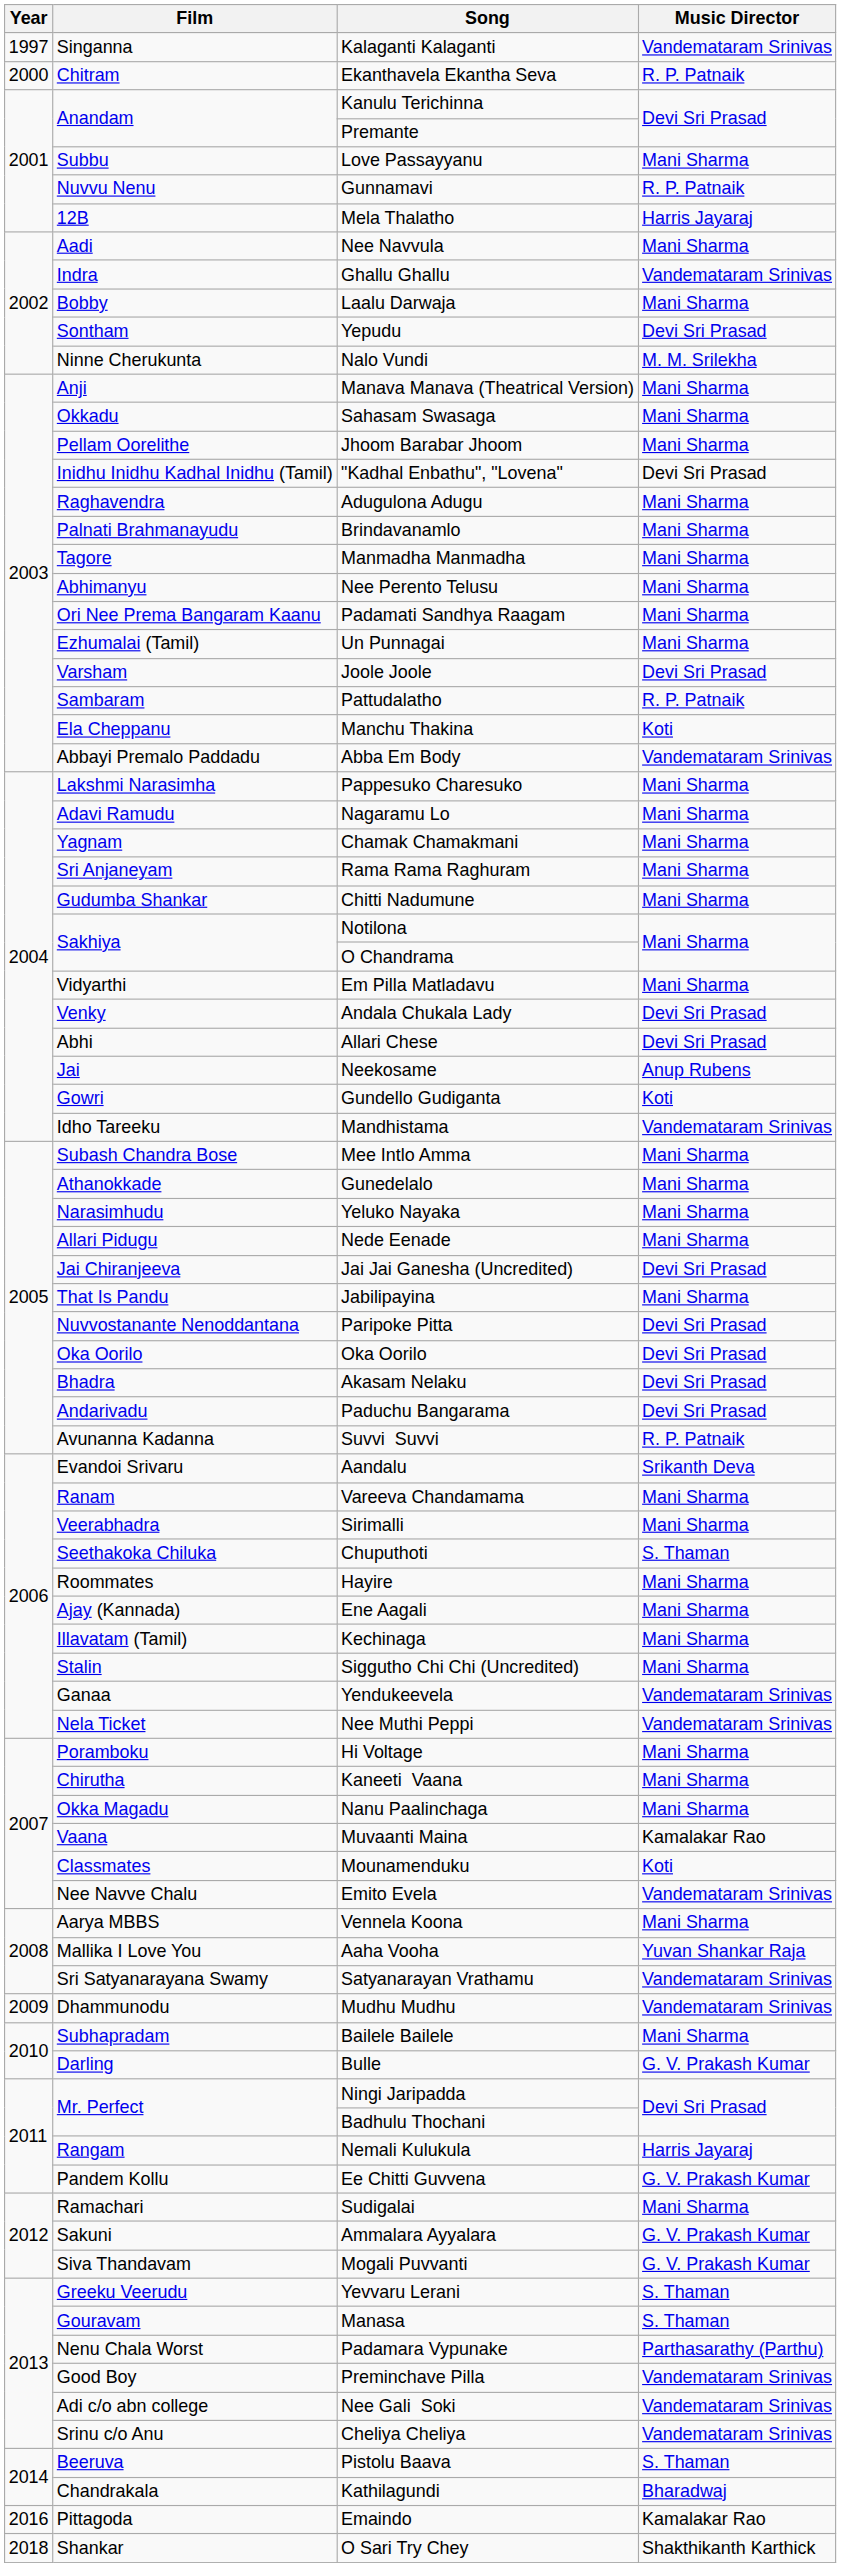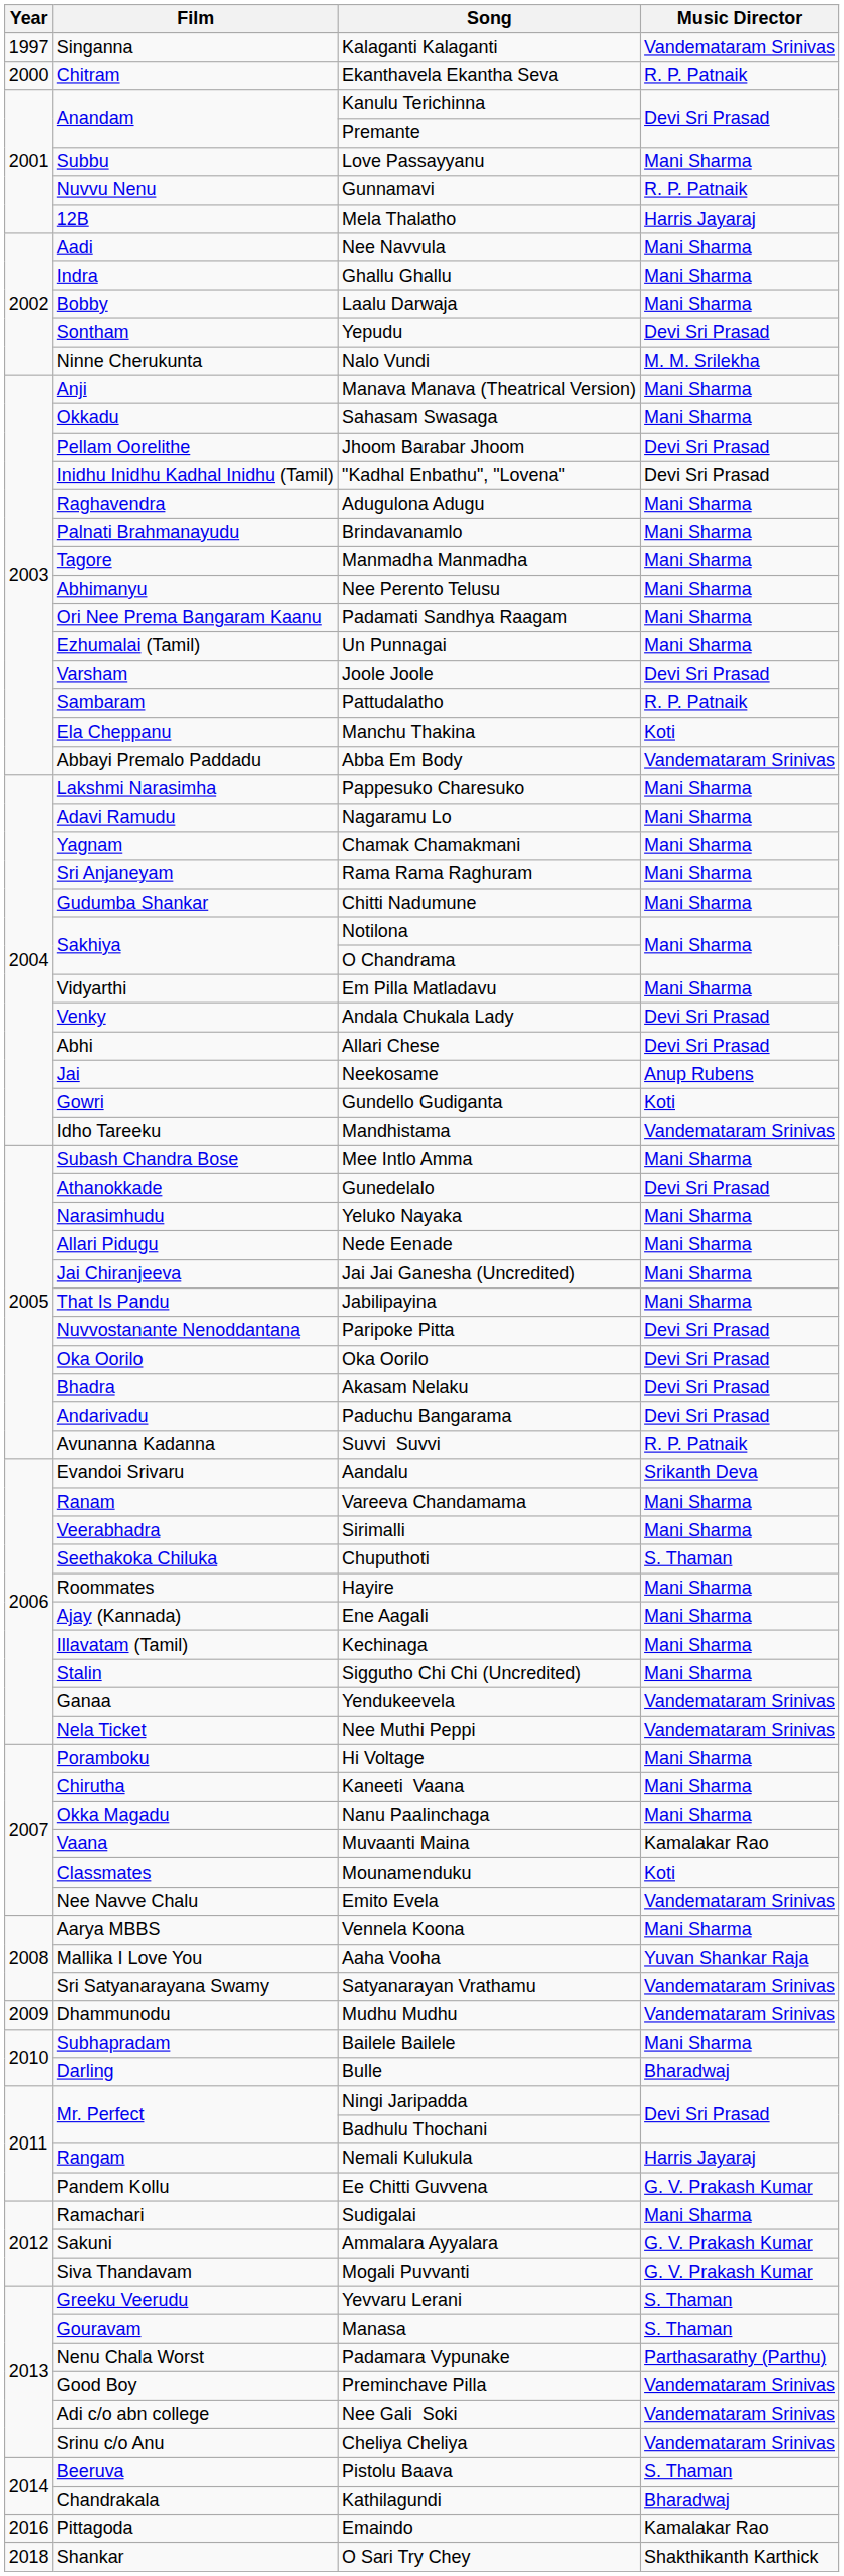 <table class="wikitable">
 <tr>
 <th>Year</th>
 <th>Film</th>
 <th>Song</th>
 <th>Music Director</th>
 </tr>
 <tr>
 <td>1997</td>
 <td>Singanna</td>
 <td>Kalaganti Kalaganti</td>
 <td><a href='#'>Vandemataram Srinivas</a></td>
 </tr>
 <tr>
 <td>2000</td>
 <td><a href='#'>Chitram</a></td>
 <td>Ekanthavela Ekantha Seva</td>
 <td><a href='#'>R. P. Patnaik</a></td>
 </tr>
 <tr>
 <td rowspan="5">2001</td>
 <td rowspan="2"><a href='#'>Anandam</a></td>
 <td>Kanulu Terichinna</td>
 <td rowspan="2"><a href='#'>Devi Sri Prasad</a></td>
 </tr>
 <tr>
 <td>Premante</td>
 </tr>
 <tr>
 <td><a href='#'>Subbu</a></td>
 <td>Love Passayyanu</td>
 <td><a href='#'>Mani Sharma</a></td>
 </tr>
 <tr>
 <td><a href='#'>Nuvvu Nenu</a></td>
 <td>Gunnamavi</td>
 <td><a href='#'>R. P. Patnaik</a></td>
 </tr>
 <tr>
 <td><a href='#'>12B</a></td>
 <td>Mela Thalatho</td>
 <td><a href='#'>Harris Jayaraj</a></td>
 </tr>
 <tr>
 <td rowspan="5">2002</td>
 <td><a href='#'>Aadi</a></td>
 <td>Nee Navvula</td>
 <td><a href='#'>Mani Sharma</a></td>
 </tr>
 <tr>
 <td><a href='#'>Indra</a></td>
 <td>Ghallu Ghallu</td>
-<td><a href='#'>Vandemataram Srinivas</a></td>
+<td><a href='#'>Mani Sharma</a></td>
 </tr>
 <tr>
 <td><a href='#'>Bobby</a></td>
 <td>Laalu Darwaja</td>
 <td><a href='#'>Mani Sharma</a></td>
 </tr>
 <tr>
 <td><a href='#'>Sontham</a></td>
 <td>Yepudu</td>
 <td><a href='#'>Devi Sri Prasad</a></td>
 </tr>
 <tr>
 <td>Ninne Cherukunta</td>
 <td>Nalo Vundi</td>
 <td><a href='#'>M. M. Srilekha</a></td>
 </tr>
 <tr>
 <td rowspan="14">2003</td>
 <td><a href='#'>Anji</a></td>
 <td>Manava Manava (Theatrical Version)</td>
 <td><a href='#'>Mani Sharma</a></td>
 </tr>
 <tr>
 <td><a href='#'>Okkadu</a></td>
 <td>Sahasam Swasaga</td>
 <td><a href='#'>Mani Sharma</a></td>
 </tr>
 <tr>
 <td><a href='#'>Pellam Oorelithe</a></td>
 <td>Jhoom Barabar Jhoom</td>
-<td><a href='#'>Mani Sharma</a></td>
+<td><a href='#'>Devi Sri Prasad</a></td>
 </tr>
 <tr>
 <td><a href='#'>Inidhu Inidhu Kadhal Inidhu</a> (Tamil)</td>
 <td>"Kadhal Enbathu", "Lovena"</td>
 <td>Devi Sri Prasad</td>
 </tr>
 <tr>
 <td><a href='#'>Raghavendra</a></td>
 <td>Adugulona Adugu</td>
 <td><a href='#'>Mani Sharma</a></td>
 </tr>
 <tr>
 <td><a href='#'>Palnati Brahmanayudu</a></td>
 <td>Brindavanamlo</td>
 <td><a href='#'>Mani Sharma</a></td>
 </tr>
 <tr>
 <td><a href='#'>Tagore</a></td>
 <td>Manmadha Manmadha</td>
 <td><a href='#'>Mani Sharma</a></td>
 </tr>
 <tr>
 <td><a href='#'>Abhimanyu</a></td>
 <td>Nee Perento Telusu</td>
 <td><a href='#'>Mani Sharma</a></td>
 </tr>
 <tr>
 <td><a href='#'>Ori Nee Prema Bangaram Kaanu</a></td>
 <td>Padamati Sandhya Raagam</td>
 <td><a href='#'>Mani Sharma</a></td>
 </tr>
 <tr>
 <td><a href='#'>Ezhumalai</a> (Tamil)</td>
 <td>Un Punnagai</td>
 <td><a href='#'>Mani Sharma</a></td>
 </tr>
 <tr>
 <td><a href='#'>Varsham</a></td>
 <td>Joole Joole</td>
 <td><a href='#'>Devi Sri Prasad</a></td>
 </tr>
 <tr>
 <td><a href='#'>Sambaram</a></td>
 <td>Pattudalatho</td>
 <td><a href='#'>R. P. Patnaik</a></td>
 </tr>
 <tr>
 <td><a href='#'>Ela Cheppanu</a></td>
 <td>Manchu Thakina</td>
 <td><a href='#'>Koti</a></td>
 </tr>
 <tr>
 <td>Abbayi Premalo Paddadu</td>
 <td>Abba Em Body</td>
 <td><a href='#'>Vandemataram Srinivas</a></td>
 </tr>
 <tr>
 <td rowspan="13">2004</td>
 <td><a href='#'>Lakshmi Narasimha</a></td>
 <td>Pappesuko Charesuko</td>
 <td><a href='#'>Mani Sharma</a></td>
 </tr>
 <tr>
 <td><a href='#'>Adavi Ramudu</a></td>
 <td>Nagaramu Lo</td>
 <td><a href='#'>Mani Sharma</a></td>
 </tr>
 <tr>
 <td><a href='#'>Yagnam</a></td>
 <td>Chamak Chamakmani</td>
 <td><a href='#'>Mani Sharma</a></td>
 </tr>
 <tr>
 <td><a href='#'>Sri Anjaneyam</a></td>
 <td>Rama Rama Raghuram</td>
 <td><a href='#'>Mani Sharma</a></td>
 </tr>
 <tr>
 <td><a href='#'>Gudumba Shankar</a></td>
 <td>Chitti Nadumune</td>
 <td><a href='#'>Mani Sharma</a></td>
 </tr>
 <tr>
 <td rowspan="2"><a href='#'>Sakhiya</a></td>
 <td>Notilona</td>
 <td rowspan="2"><a href='#'>Mani Sharma</a></td>
 </tr>
 <tr>
 <td>O Chandrama</td>
 </tr>
 <tr>
 <td>Vidyarthi</td>
 <td>Em Pilla Matladavu</td>
 <td><a href='#'>Mani Sharma</a></td>
 </tr>
 <tr>
 <td><a href='#'>Venky</a></td>
 <td>Andala Chukala Lady</td>
 <td><a href='#'>Devi Sri Prasad</a></td>
 </tr>
 <tr>
 <td>Abhi</td>
 <td>Allari Chese</td>
 <td><a href='#'>Devi Sri Prasad</a></td>
 </tr>
 <tr>
 <td><a href='#'>Jai</a></td>
 <td>Neekosame</td>
 <td><a href='#'>Anup Rubens</a></td>
 </tr>
 <tr>
 <td><a href='#'>Gowri</a></td>
 <td>Gundello Gudiganta</td>
 <td><a href='#'>Koti</a></td>
 </tr>
 <tr>
 <td>Idho Tareeku</td>
 <td>Mandhistama</td>
 <td><a href='#'>Vandemataram Srinivas</a></td>
 </tr>
 <tr>
 <td rowspan="11">2005</td>
 <td><a href='#'>Subash Chandra Bose</a></td>
 <td>Mee Intlo Amma</td>
 <td><a href='#'>Mani Sharma</a></td>
 </tr>
 <tr>
 <td><a href='#'>Athanokkade</a></td>
 <td>Gunedelalo</td>
-<td><a href='#'>Mani Sharma</a></td>
+<td><a href='#'>Devi Sri Prasad</a></td>
 </tr>
 <tr>
 <td><a href='#'>Narasimhudu</a></td>
 <td>Yeluko Nayaka</td>
 <td><a href='#'>Mani Sharma</a></td>
 </tr>
 <tr>
 <td><a href='#'>Allari Pidugu</a></td>
 <td>Nede Eenade</td>
 <td><a href='#'>Mani Sharma</a></td>
 </tr>
 <tr>
 <td><a href='#'>Jai Chiranjeeva</a></td>
 <td>Jai Jai Ganesha (Uncredited)</td>
-<td><a href='#'>Devi Sri Prasad</a></td>
+<td><a href='#'>Mani Sharma</a></td>
 </tr>
 <tr>
 <td><a href='#'>That Is Pandu</a></td>
 <td>Jabilipayina</td>
 <td><a href='#'>Mani Sharma</a></td>
 </tr>
 <tr>
 <td><a href='#'>Nuvvostanante Nenoddantana</a></td>
 <td>Paripoke Pitta</td>
 <td><a href='#'>Devi Sri Prasad</a></td>
 </tr>
 <tr>
 <td><a href='#'>Oka Oorilo</a></td>
 <td>Oka Oorilo</td>
 <td><a href='#'>Devi Sri Prasad</a></td>
 </tr>
 <tr>
 <td><a href='#'>Bhadra</a></td>
 <td>Akasam Nelaku</td>
 <td><a href='#'>Devi Sri Prasad</a></td>
 </tr>
 <tr>
 <td><a href='#'>Andarivadu</a></td>
 <td>Paduchu Bangarama</td>
 <td><a href='#'>Devi Sri Prasad</a></td>
 </tr>
 <tr>
 <td>Avunanna Kadanna</td>
 <td>Suvvi  Suvvi</td>
 <td><a href='#'>R. P. Patnaik</a></td>
 </tr>
 <tr>
 <td rowspan="10">2006</td>
 <td>Evandoi Srivaru</td>
 <td>Aandalu</td>
 <td><a href='#'>Srikanth Deva</a></td>
 </tr>
 <tr>
 <td><a href='#'>Ranam</a></td>
 <td>Vareeva Chandamama</td>
 <td><a href='#'>Mani Sharma</a></td>
 </tr>
 <tr>
 <td><a href='#'>Veerabhadra</a></td>
 <td>Sirimalli</td>
 <td><a href='#'>Mani Sharma</a></td>
 </tr>
 <tr>
 <td><a href='#'>Seethakoka Chiluka</a></td>
 <td>Chuputhoti</td>
 <td><a href='#'>S. Thaman</a></td>
 </tr>
 <tr>
 <td>Roommates</td>
 <td>Hayire</td>
 <td><a href='#'>Mani Sharma</a></td>
 </tr>
 <tr>
 <td><a href='#'>Ajay</a> (Kannada)</td>
 <td>Ene Aagali</td>
 <td><a href='#'>Mani Sharma</a></td>
 </tr>
 <tr>
 <td><a href='#'>Illavatam</a> (Tamil)</td>
 <td>Kechinaga</td>
 <td><a href='#'>Mani Sharma</a></td>
 </tr>
 <tr>
 <td><a href='#'>Stalin</a></td>
 <td>Siggutho Chi Chi (Uncredited)</td>
 <td><a href='#'>Mani Sharma</a></td>
 </tr>
 <tr>
 <td>Ganaa</td>
 <td>Yendukeevela</td>
 <td><a href='#'>Vandemataram Srinivas</a></td>
 </tr>
 <tr>
 <td><a href='#'>Nela Ticket</a></td>
 <td>Nee Muthi Peppi</td>
 <td><a href='#'>Vandemataram Srinivas</a></td>
 </tr>
 <tr>
 <td rowspan="6">2007</td>
 <td><a href='#'>Poramboku</a></td>
 <td>Hi Voltage</td>
 <td><a href='#'>Mani Sharma</a></td>
 </tr>
 <tr>
 <td><a href='#'>Chirutha</a></td>
 <td>Kaneeti  Vaana</td>
 <td><a href='#'>Mani Sharma</a></td>
 </tr>
 <tr>
 <td><a href='#'>Okka Magadu</a></td>
 <td>Nanu Paalinchaga</td>
 <td><a href='#'>Mani Sharma</a></td>
 </tr>
 <tr>
 <td><a href='#'>Vaana</a></td>
 <td>Muvaanti Maina</td>
 <td>Kamalakar Rao</td>
 </tr>
 <tr>
 <td><a href='#'>Classmates</a></td>
 <td>Mounamenduku</td>
 <td><a href='#'>Koti</a></td>
 </tr>
 <tr>
 <td>Nee Navve Chalu</td>
 <td>Emito Evela</td>
 <td><a href='#'>Vandemataram Srinivas</a></td>
 </tr>
 <tr>
 <td rowspan="3">2008</td>
 <td>Aarya MBBS</td>
 <td>Vennela Koona</td>
 <td><a href='#'>Mani Sharma</a></td>
 </tr>
 <tr>
 <td>Mallika I Love You</td>
 <td>Aaha Vooha</td>
 <td><a href='#'>Yuvan Shankar Raja</a></td>
 </tr>
 <tr>
 <td>Sri Satyanarayana Swamy</td>
 <td>Satyanarayan Vrathamu</td>
 <td><a href='#'>Vandemataram Srinivas</a></td>
 </tr>
 <tr>
 <td>2009</td>
 <td>Dhammunodu</td>
 <td>Mudhu Mudhu</td>
 <td><a href='#'>Vandemataram Srinivas</a></td>
 </tr>
 <tr>
 <td rowspan="2">2010</td>
 <td><a href='#'>Subhapradam</a></td>
 <td>Bailele Bailele</td>
 <td><a href='#'>Mani Sharma</a></td>
 </tr>
 <tr>
 <td><a href='#'>Darling</a></td>
 <td>Bulle</td>
-<td><a href='#'>G. V. Prakash Kumar</a></td>
+<td><a href='#'>Bharadwaj</a></td>
 </tr>
 <tr>
 <td rowspan="4">2011</td>
 <td rowspan="2"><a href='#'>Mr. Perfect</a></td>
 <td>Ningi Jaripadda</td>
 <td rowspan="2"><a href='#'>Devi Sri Prasad</a></td>
 </tr>
 <tr>
 <td>Badhulu Thochani</td>
 </tr>
 <tr>
 <td><a href='#'>Rangam</a></td>
 <td>Nemali Kulukula</td>
 <td><a href='#'>Harris Jayaraj</a></td>
 </tr>
 <tr>
 <td>Pandem Kollu</td>
 <td>Ee Chitti Guvvena</td>
 <td><a href='#'>G. V. Prakash Kumar</a></td>
 </tr>
 <tr>
 <td rowspan="3">2012</td>
 <td>Ramachari</td>
 <td>Sudigalai</td>
 <td><a href='#'>Mani Sharma</a></td>
 </tr>
 <tr>
 <td>Sakuni</td>
 <td>Ammalara Ayyalara</td>
 <td><a href='#'>G. V. Prakash Kumar</a></td>
 </tr>
 <tr>
 <td>Siva Thandavam</td>
 <td>Mogali Puvvanti</td>
 <td><a href='#'>G. V. Prakash Kumar</a></td>
 </tr>
 <tr>
 <td rowspan="6">2013</td>
 <td><a href='#'>Greeku Veerudu</a></td>
 <td>Yevvaru Lerani</td>
 <td><a href='#'>S. Thaman</a></td>
 </tr>
 <tr>
 <td><a href='#'>Gouravam</a></td>
 <td>Manasa</td>
 <td><a href='#'>S. Thaman</a></td>
 </tr>
 <tr>
 <td>Nenu Chala Worst</td>
 <td>Padamara Vypunake</td>
 <td><a href='#'>Parthasarathy (Parthu)</a></td>
 </tr>
 <tr>
 <td>Good Boy</td>
 <td>Preminchave Pilla</td>
 <td><a href='#'>Vandemataram Srinivas</a></td>
 </tr>
 <tr>
 <td>Adi c/o abn college</td>
 <td>Nee Gali  Soki</td>
 <td><a href='#'>Vandemataram Srinivas</a></td>
 </tr>
 <tr>
 <td>Srinu c/o Anu</td>
 <td>Cheliya Cheliya</td>
 <td><a href='#'>Vandemataram Srinivas</a></td>
 </tr>
 <tr>
 <td rowspan="2">2014</td>
 <td><a href='#'>Beeruva</a></td>
 <td>Pistolu Baava</td>
 <td><a href='#'>S. Thaman</a></td>
 </tr>
 <tr>
 <td>Chandrakala</td>
 <td>Kathilagundi</td>
 <td><a href='#'>Bharadwaj</a></td>
 </tr>
 <tr>
 <td>2016</td>
 <td>Pittagoda</td>
 <td>Emaindo</td>
 <td>Kamalakar Rao</td>
 </tr>
 <tr>
 <td>2018</td>
 <td>Shankar</td>
 <td>O Sari Try Chey</td>
 <td>Shakthikanth Karthick</td>
 </tr>
 </table>
